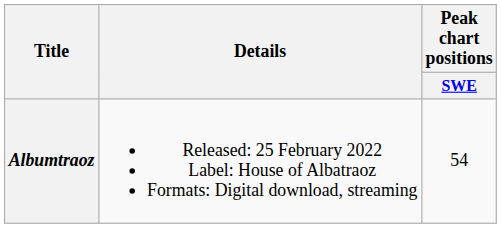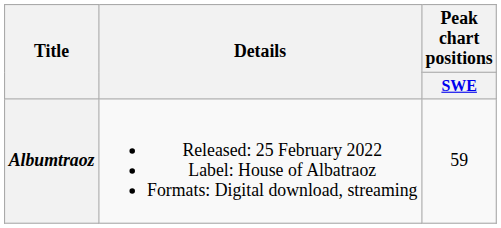 <table class="wikitable plainrowheaders" style="text-align:center">
 <tr>
 <th scope="col" rowspan="2">Title</th>
 <th scope="col" rowspan="2">Details</th>
 <th scope="col" colspan="1">Peak chart positions</th>
 </tr>
 <tr>
 <th scope="col" style="width:4em;font-size:90%;"><a href='#'>SWE</a><br></th>
 </tr>
 <tr>
 <th scope="row"><em>Albumtraoz</em></th>
 <td><br><ul><li>Released: 25 February 2022</li><li>Label: House of Albatraoz</li><li>Formats: Digital download, streaming</li></ul></td>
-<td>54<br></td>
+<td>59<br></td>
 </tr>
 </table>
